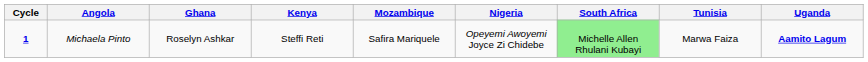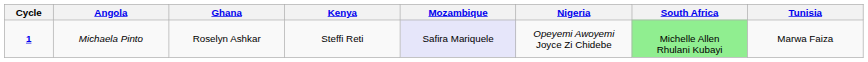 <table class="wikitable" style="text-align:center; font-size:90%; width:100%;">
 <tr>
 <th style="width:5%;">Cycle</th>
 <th style="width:11.875%;"><a href='#'>Angola</a></th>
 <th style="width:11.875%;"><a href='#'>Ghana</a></th>
 <th style="width:11.875%;"><a href='#'>Kenya</a></th>
 <th style="width:11.875%;"><a href='#'>Mozambique</a></th>
 <th style="width:11.875%;"><a href='#'>Nigeria</a></th>
 <th style="width:11.875%;"><a href='#'>South Africa</a></th>
 <th style="width:11.875%;"><a href='#'>Tunisia</a></th>
-<th style="width:11.875%;"><a href='#'>Uganda</a></th>
 </tr>
 <tr>
 <td><a href='#'><strong>1</strong></a></td>
 <td><em>Michaela Pinto</em></td>
 <td>Roselyn Ashkar</td>
 <td>Steffi Reti</td>
-<td>Safira Mariquele</td>
+<td style="background: lavender;">Safira Mariquele</td>
 <td><em>Opeyemi Awoyemi</em><br>Joyce Zi Chidebe<br></td>
 <td style="background: lightgreen;"><br>Michelle Allen<br>Rhulani Kubayi</td>
 <td>Marwa Faiza</td>
-<td><strong><a href='#'>Aamito Lagum</a></strong></td>
 </tr>
 </table>
